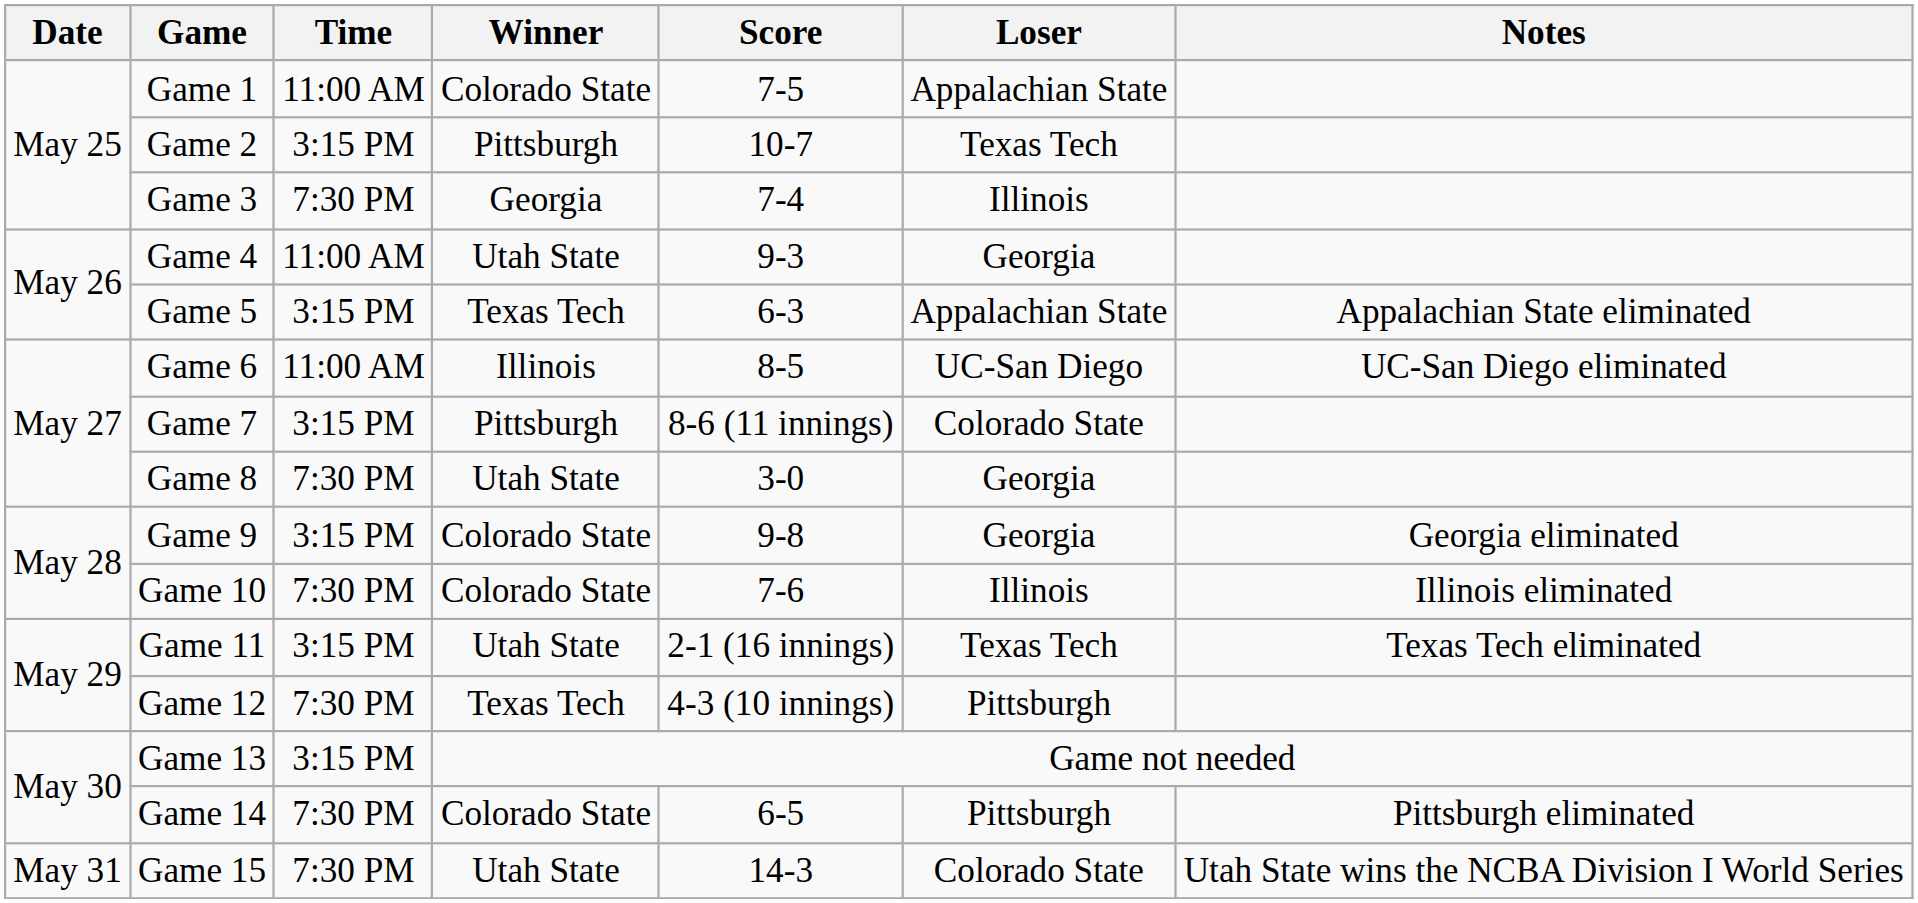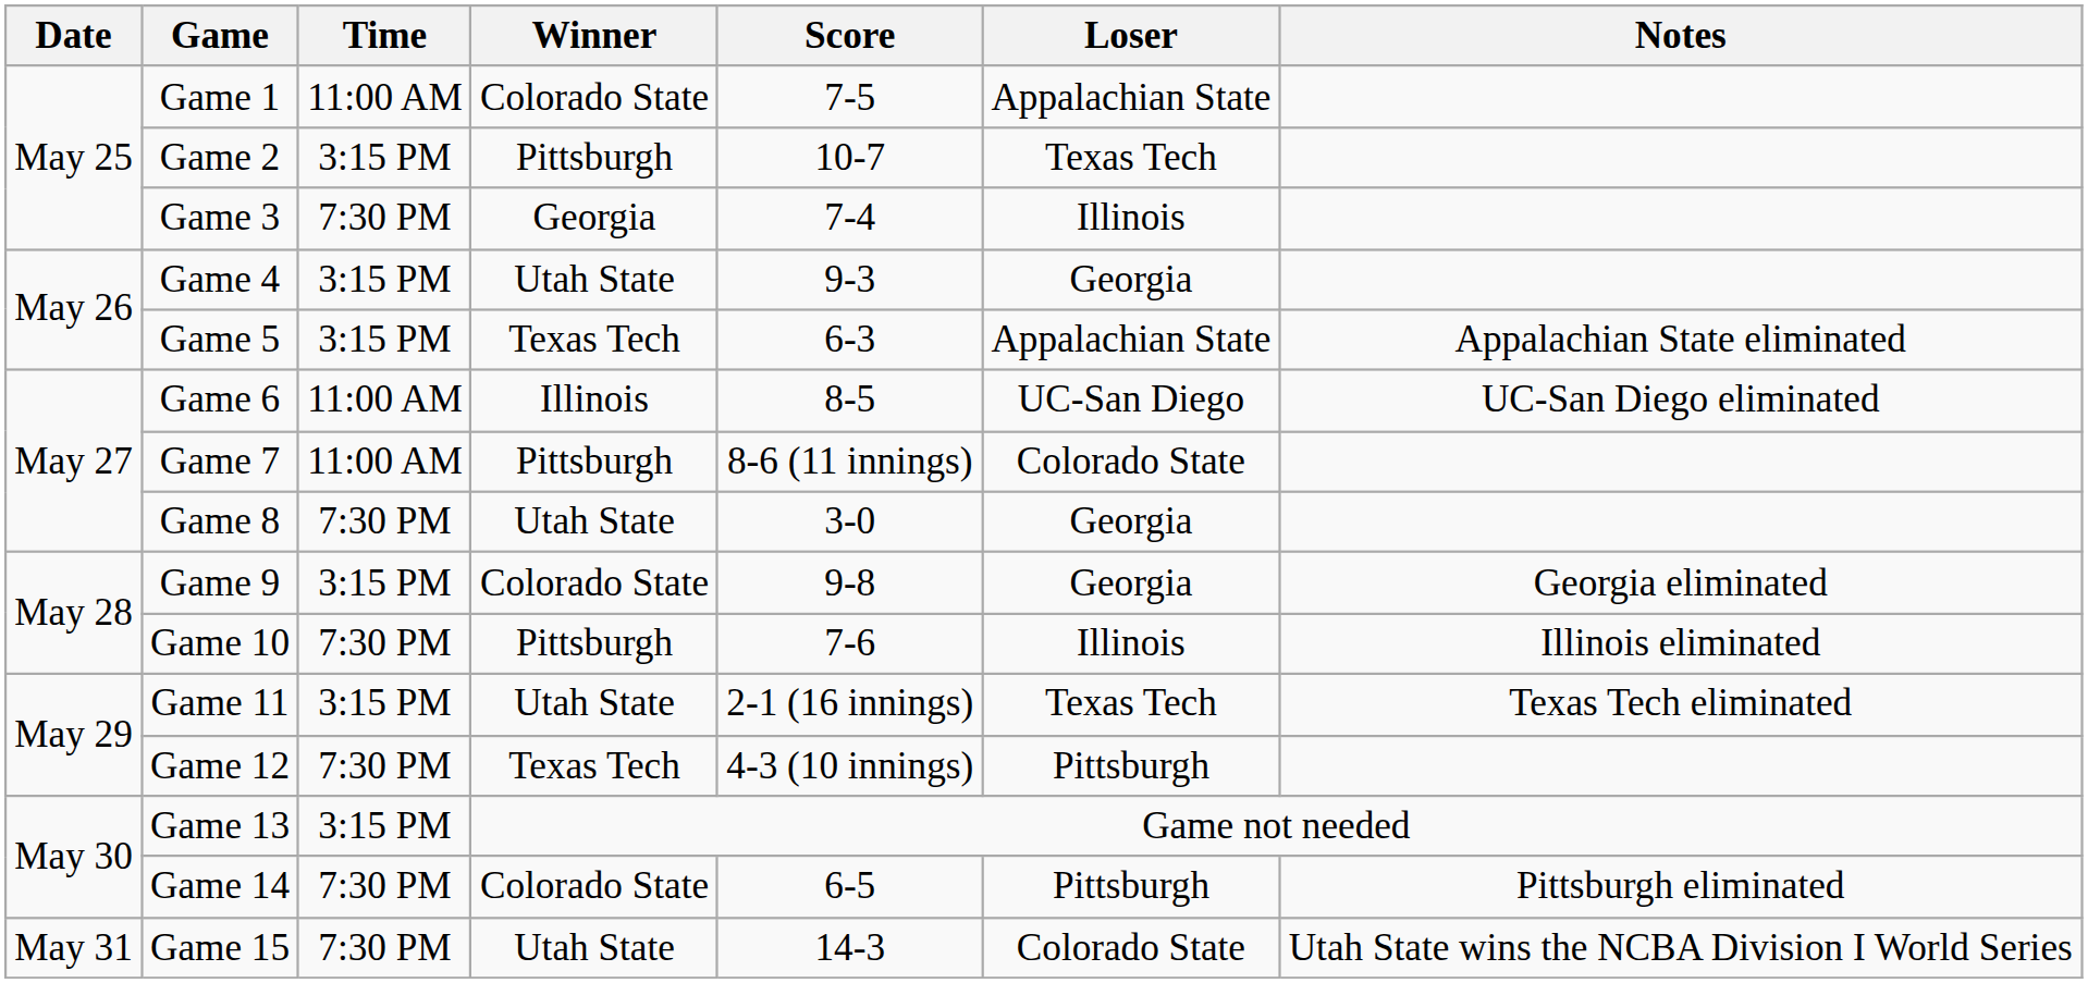 <table class="wikitable">
 <tr align="center">
 <th>Date</th>
 <th>Game</th>
 <th>Time</th>
 <th>Winner</th>
 <th>Score</th>
 <th>Loser</th>
 <th>Notes</th>
 </tr>
 <tr align="center">
 <td rowspan=3>May 25</td>
 <td>Game 1</td>
 <td>11:00 AM</td>
 <td>Colorado State</td>
 <td>7-5</td>
 <td>Appalachian State</td>
 <td></td>
 </tr>
 <tr align="center">
 <td>Game 2</td>
 <td>3:15 PM</td>
 <td>Pittsburgh</td>
 <td>10-7</td>
 <td>Texas Tech</td>
 <td></td>
 </tr>
 <tr align="center">
 <td>Game 3</td>
 <td>7:30 PM</td>
 <td>Georgia</td>
 <td>7-4</td>
 <td>Illinois</td>
 <td></td>
 </tr>
 <tr align="center">
 <td rowspan=2>May 26</td>
 <td>Game 4</td>
-<td>11:00 AM</td>
+<td>3:15 PM</td>
 <td>Utah State</td>
 <td>9-3</td>
 <td>Georgia</td>
 <td></td>
 </tr>
 <tr align="center">
 <td>Game 5</td>
 <td>3:15 PM</td>
 <td>Texas Tech</td>
 <td>6-3</td>
 <td>Appalachian State</td>
 <td>Appalachian State eliminated</td>
 </tr>
 <tr align="center">
 <td rowspan=3>May 27</td>
 <td>Game 6</td>
 <td>11:00 AM</td>
 <td>Illinois</td>
 <td>8-5</td>
 <td>UC-San Diego</td>
 <td>UC-San Diego eliminated</td>
 </tr>
 <tr align="center">
 <td>Game 7</td>
-<td>3:15 PM</td>
+<td>11:00 AM</td>
 <td>Pittsburgh</td>
 <td>8-6 (11 innings)</td>
 <td>Colorado State</td>
 <td></td>
 </tr>
 <tr align="center">
 <td>Game 8</td>
 <td>7:30 PM</td>
 <td>Utah State</td>
 <td>3-0</td>
 <td>Georgia</td>
 <td></td>
 </tr>
 <tr align="center">
 <td rowspan=2>May 28</td>
 <td>Game 9</td>
 <td>3:15 PM</td>
 <td>Colorado State</td>
 <td>9-8</td>
 <td>Georgia</td>
 <td>Georgia eliminated</td>
 </tr>
 <tr align="center">
 <td>Game 10</td>
 <td>7:30 PM</td>
-<td>Colorado State</td>
+<td>Pittsburgh</td>
 <td>7-6</td>
 <td>Illinois</td>
 <td>Illinois eliminated</td>
 </tr>
 <tr align="center">
 <td rowspan=2>May 29</td>
 <td>Game 11</td>
 <td>3:15 PM</td>
 <td>Utah State</td>
 <td>2-1 (16 innings)</td>
 <td>Texas Tech</td>
 <td>Texas Tech eliminated</td>
 </tr>
 <tr align="center">
 <td>Game 12</td>
 <td>7:30 PM</td>
 <td>Texas Tech</td>
 <td>4-3 (10 innings)</td>
 <td>Pittsburgh</td>
 <td></td>
 </tr>
 <tr align="center">
 <td rowspan=2>May 30</td>
 <td>Game 13</td>
 <td>3:15 PM</td>
 <td colspan=4>Game not needed</td>
 </tr>
 <tr align="center">
 <td>Game 14</td>
 <td>7:30 PM</td>
 <td>Colorado State</td>
 <td>6-5</td>
 <td>Pittsburgh</td>
 <td>Pittsburgh eliminated</td>
 </tr>
 <tr align="center">
 <td>May 31</td>
 <td>Game 15</td>
 <td>7:30 PM</td>
 <td>Utah State</td>
 <td>14-3</td>
 <td>Colorado State</td>
 <td>Utah State wins the NCBA Division I World Series</td>
 </tr>
 </table>
